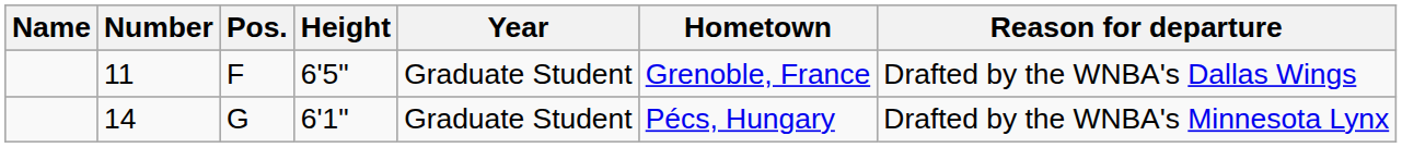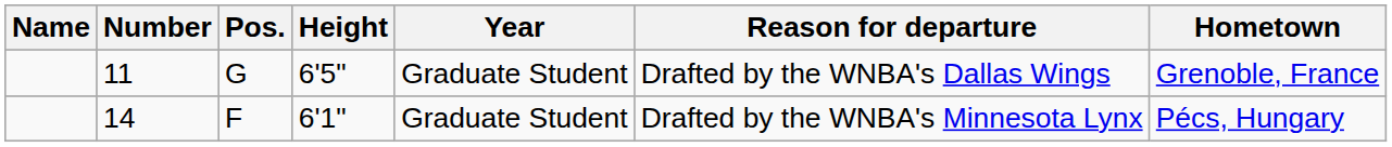 <table class="wikitable sortable" border="1">
 <tr>
 <th>Name</th>
 <th>Number</th>
 <th>Pos.</th>
 <th>Height</th>
 <th>Year</th>
+<th class="unsortable">Reason for departure</th>
 <th>Hometown</th>
-<th class="unsortable">Reason for departure</th>
 </tr>
 <tr>
 <td></td>
 <td>11</td>
-<td>F</td>
+<td>G</td>
 <td>6'5"</td>
 <td>Graduate Student</td>
+<td>Drafted by the WNBA's <a href='#'>Dallas Wings</a></td>
 <td><a href='#'>Grenoble, France</a></td>
-<td>Drafted by the WNBA's <a href='#'>Dallas Wings</a></td>
 </tr>
 <tr>
 <td></td>
 <td>14</td>
-<td>G</td>
+<td>F</td>
 <td>6'1"</td>
 <td>Graduate Student</td>
+<td>Drafted by the WNBA's <a href='#'>Minnesota Lynx</a></td>
 <td><a href='#'>Pécs, Hungary</a></td>
-<td>Drafted by the WNBA's <a href='#'>Minnesota Lynx</a></td>
 </tr>
 </table>
